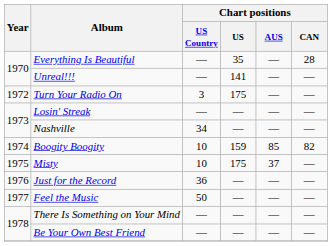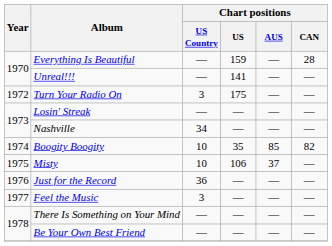 <table class="wikitable">
 <tr>
 <th rowspan="2">Year</th>
 <th rowspan="2">Album</th>
 <th colspan="4">Chart positions</th>
 </tr>
 <tr>
 <th width="45"><small><a href='#'>US Country</a></small></th>
 <th width="45"><small>US</small></th>
 <th width="45"><small><a href='#'>AUS</a></small></th>
 <th width="45"><small>CAN</small></th>
 </tr>
 <tr>
 <td rowspan="2">1970</td>
 <td><em><a href='#'>Everything Is Beautiful</a></em></td>
 <td align="center">—</td>
-<td align="center">35</td>
+<td align="center">159</td>
 <td align="center">—</td>
 <td align="center">28</td>
 </tr>
 <tr>
 <td><em><a href='#'>Unreal!!!</a></em></td>
 <td align="center">—</td>
 <td align="center">141</td>
 <td align="center">—</td>
 <td align="center">—</td>
 </tr>
 <tr>
 <td>1972</td>
 <td><em><a href='#'>Turn Your Radio On</a></em></td>
 <td align="center">3</td>
 <td align="center">175</td>
 <td align="center">—</td>
 <td align="center">—</td>
 </tr>
 <tr>
 <td rowspan="2">1973</td>
 <td><em><a href='#'>Losin' Streak</a></em></td>
 <td align="center">—</td>
 <td align="center">—</td>
 <td align="center">—</td>
 <td align="center">—</td>
 </tr>
 <tr>
 <td><em>Nashville</em></td>
 <td align="center">34</td>
 <td align="center">—</td>
 <td align="center">—</td>
 <td align="center">—</td>
 </tr>
 <tr>
 <td>1974</td>
 <td><em><a href='#'>Boogity Boogity</a></em></td>
 <td align="center">10</td>
-<td align="center">159</td>
+<td align="center">35</td>
 <td align="center">85</td>
 <td align="center">82</td>
 </tr>
 <tr>
 <td rowspan="1">1975</td>
 <td><em><a href='#'>Misty</a></em></td>
 <td align="center">10</td>
-<td align="center">175</td>
+<td align="center">106</td>
 <td align="center">37</td>
 <td align="center">—</td>
 </tr>
 <tr>
 <td rowspan="1">1976</td>
 <td><em><a href='#'>Just for the Record</a></em></td>
 <td align="center">36</td>
 <td align="center">—</td>
 <td align="center">—</td>
 <td align="center">—</td>
 </tr>
 <tr>
 <td rowspan="1">1977</td>
 <td><em><a href='#'>Feel the Music</a></em></td>
-<td align="center">50</td>
+<td align="center">3</td>
 <td align="center">—</td>
 <td align="center">—</td>
 <td align="center">—</td>
 </tr>
 <tr>
 <td rowspan="2">1978</td>
 <td><em>There Is Something on Your Mind</em></td>
 <td align="center">—</td>
 <td align="center">—</td>
 <td align="center">—</td>
 <td align="center">—</td>
 </tr>
 <tr>
 <td><em><a href='#'>Be Your Own Best Friend</a></em></td>
 <td align="center">—</td>
 <td align="center">—</td>
 <td align="center">—</td>
 <td align="center">—</td>
 </tr>
 <tr>
 </tr>
 </table>
